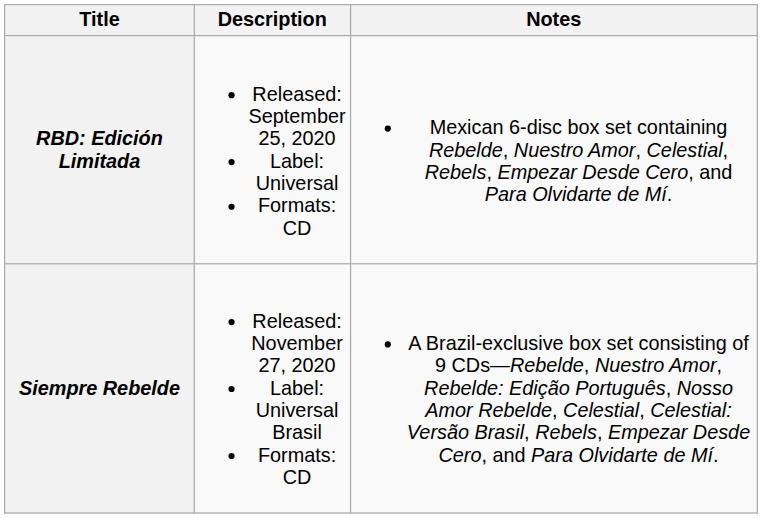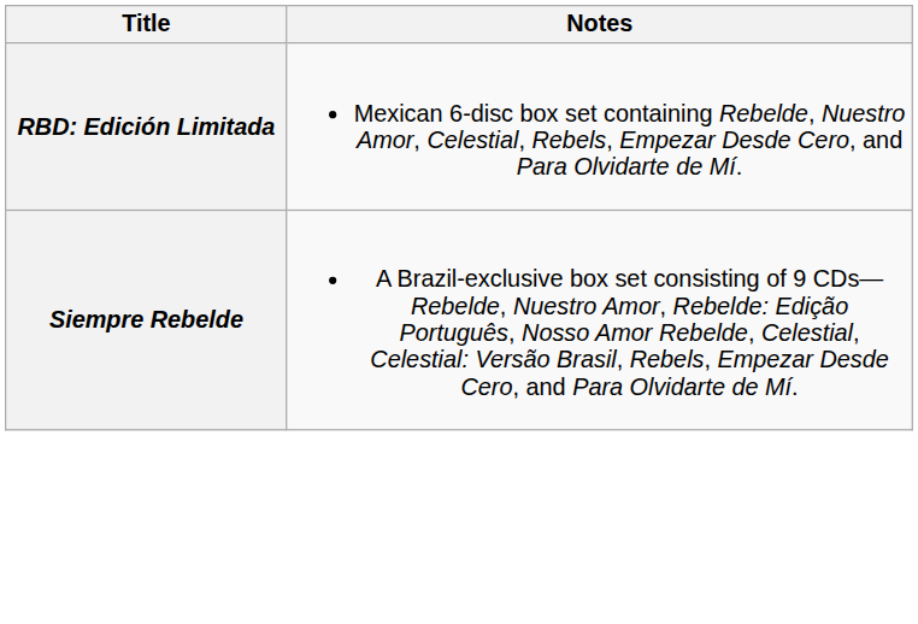 <table class="wikitable plainrowheaders" style="text-align:center;">
 <tr>
 <th scope="col" style="width:13em;">Title</th>
-<th scope="col">Description</th>
 <th scope="col" style="width:30em;">Notes</th>
 </tr>
 <tr>
 <th scope="row"><em>RBD: Edición Limitada</em></th>
-<td><br><ul><li>Released: September 25, 2020</li><li>Label: Universal</li><li>Formats: CD</li></ul></td>
 <td><br><ul><li>Mexican 6-disc box set containing <em>Rebelde</em>, <em>Nuestro Amor</em>, <em>Celestial</em>, <em>Rebels</em>, <em>Empezar Desde Cero</em>, and <em>Para Olvidarte de Mí</em>.</li></ul></td>
 </tr>
 <tr>
 <th scope="row"><em>Siempre Rebelde</em></th>
-<td><br><ul><li>Released: November 27, 2020</li><li>Label: Universal Brasil</li><li>Formats: CD</li></ul></td>
 <td><br><ul><li>A Brazil-exclusive box set consisting of 9 CDs—<em>Rebelde</em>, <em>Nuestro Amor</em>, <em>Rebelde: Edição Português</em>, <em>Nosso Amor Rebelde</em>, <em>Celestial</em>, <em>Celestial: Versão Brasil</em>, <em>Rebels</em>, <em>Empezar Desde Cero</em>, and <em>Para Olvidarte de Mí</em>.</li></ul></td>
 </tr>
 </table>
